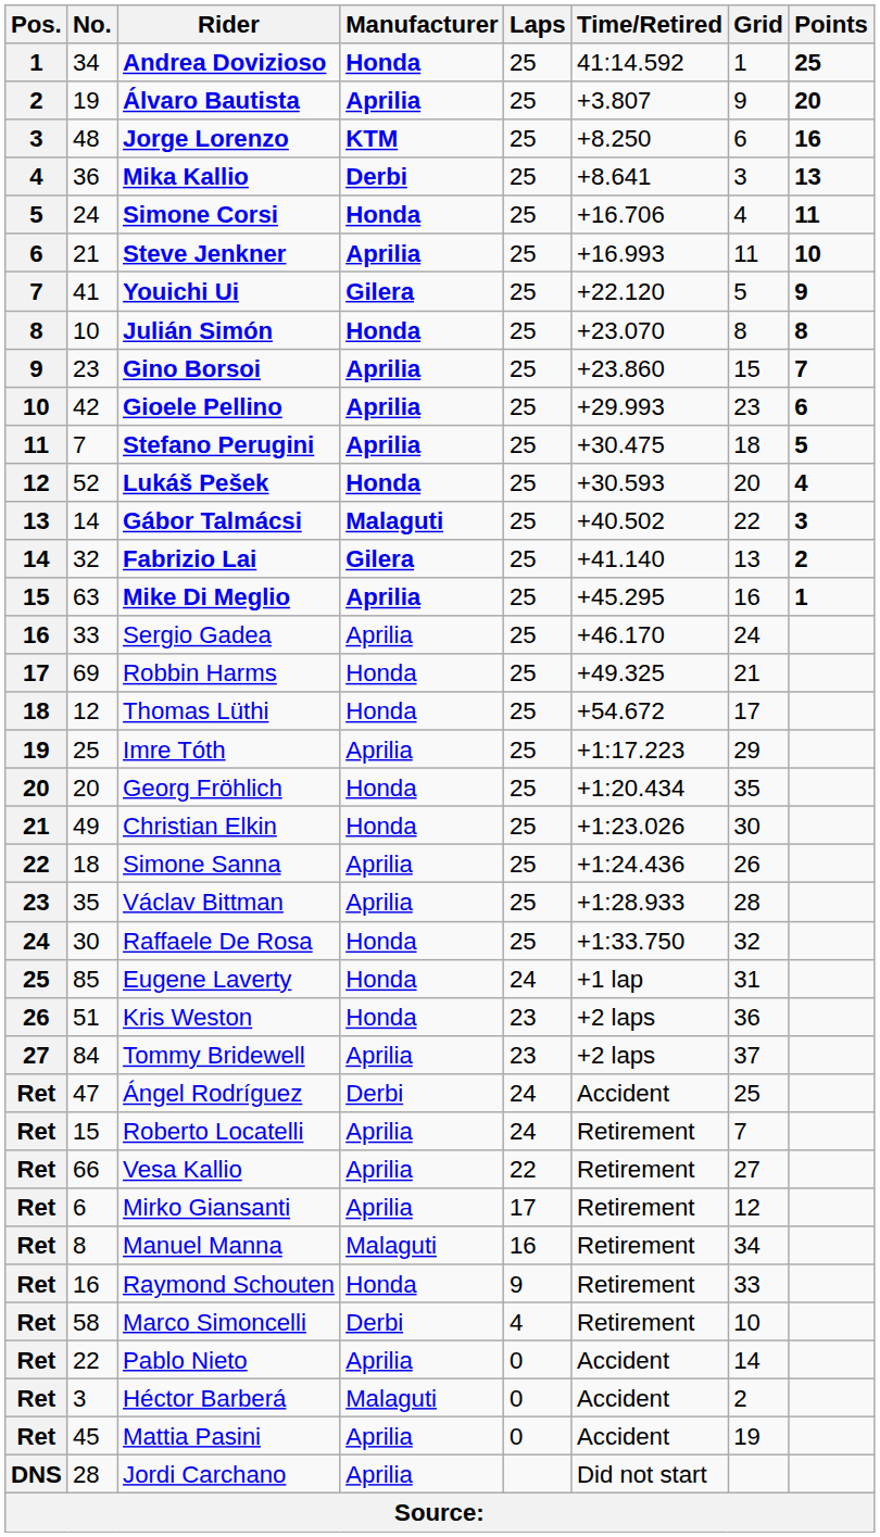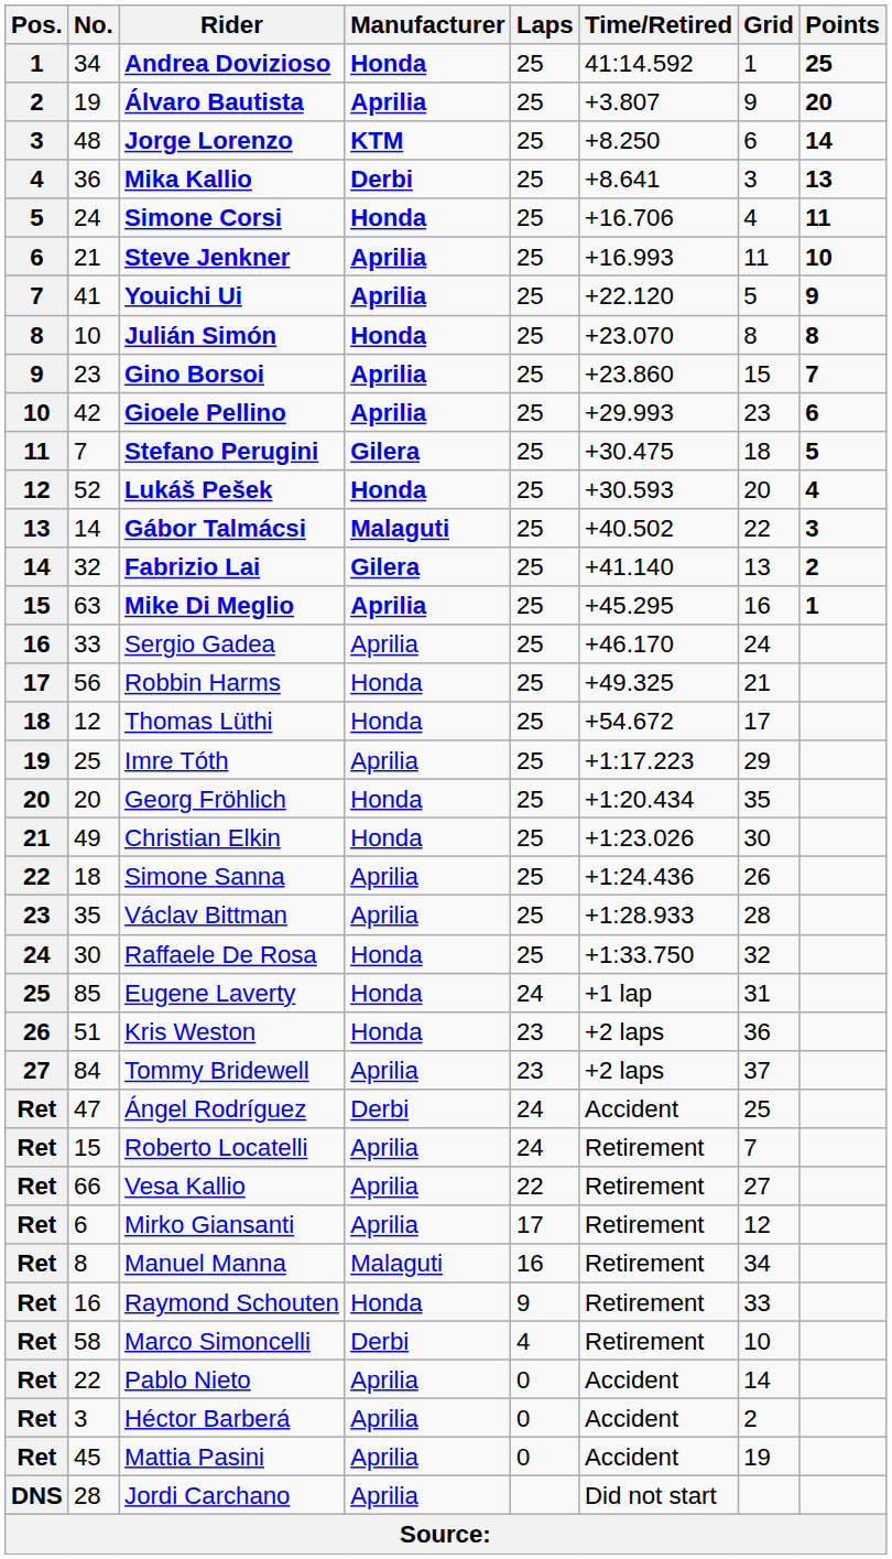 <table class="wikitable" style="font-size: 95%;">
 <tr>
 <th>Pos.</th>
 <th>No.</th>
 <th>Rider</th>
 <th>Manufacturer</th>
 <th>Laps</th>
 <th>Time/Retired</th>
 <th>Grid</th>
 <th>Points</th>
 </tr>
 <tr>
 <th>1</th>
 <td>34</td>
 <td> <strong><a href='#'>Andrea Dovizioso</a></strong></td>
 <td><strong><a href='#'>Honda</a></strong></td>
 <td>25</td>
 <td>41:14.592</td>
 <td>1</td>
 <td><strong>25</strong></td>
 </tr>
 <tr>
 <th>2</th>
 <td>19</td>
 <td> <strong><a href='#'>Álvaro Bautista</a></strong></td>
 <td><strong><a href='#'>Aprilia</a></strong></td>
 <td>25</td>
 <td>+3.807</td>
 <td>9</td>
 <td><strong>20</strong></td>
 </tr>
 <tr>
 <th>3</th>
 <td>48</td>
 <td> <strong><a href='#'>Jorge Lorenzo</a></strong></td>
 <td><strong><a href='#'>KTM</a></strong></td>
 <td>25</td>
 <td>+8.250</td>
 <td>6</td>
-<td><strong>16</strong></td>
+<td><strong>14</strong></td>
 </tr>
 <tr>
 <th>4</th>
 <td>36</td>
 <td> <strong><a href='#'>Mika Kallio</a></strong></td>
 <td><strong><a href='#'>Derbi</a></strong></td>
 <td>25</td>
 <td>+8.641</td>
 <td>3</td>
 <td><strong>13</strong></td>
 </tr>
 <tr>
 <th>5</th>
 <td>24</td>
 <td> <strong><a href='#'>Simone Corsi</a></strong></td>
 <td><strong><a href='#'>Honda</a></strong></td>
 <td>25</td>
 <td>+16.706</td>
 <td>4</td>
 <td><strong>11</strong></td>
 </tr>
 <tr>
 <th>6</th>
 <td>21</td>
 <td> <strong><a href='#'>Steve Jenkner</a></strong></td>
 <td><strong><a href='#'>Aprilia</a></strong></td>
 <td>25</td>
 <td>+16.993</td>
 <td>11</td>
 <td><strong>10</strong></td>
 </tr>
 <tr>
 <th>7</th>
 <td>41</td>
 <td> <strong><a href='#'>Youichi Ui</a></strong></td>
-<td><strong><a href='#'>Gilera</a></strong></td>
+<td><strong><a href='#'>Aprilia</a></strong></td>
 <td>25</td>
 <td>+22.120</td>
 <td>5</td>
 <td><strong>9</strong></td>
 </tr>
 <tr>
 <th>8</th>
 <td>10</td>
 <td> <strong><a href='#'>Julián Simón</a></strong></td>
 <td><strong><a href='#'>Honda</a></strong></td>
 <td>25</td>
 <td>+23.070</td>
 <td>8</td>
 <td><strong>8</strong></td>
 </tr>
 <tr>
 <th>9</th>
 <td>23</td>
 <td> <strong><a href='#'>Gino Borsoi</a></strong></td>
 <td><strong><a href='#'>Aprilia</a></strong></td>
 <td>25</td>
 <td>+23.860</td>
 <td>15</td>
 <td><strong>7</strong></td>
 </tr>
 <tr>
 <th>10</th>
 <td>42</td>
 <td> <strong><a href='#'>Gioele Pellino</a></strong></td>
 <td><strong><a href='#'>Aprilia</a></strong></td>
 <td>25</td>
 <td>+29.993</td>
 <td>23</td>
 <td><strong>6</strong></td>
 </tr>
 <tr>
 <th>11</th>
 <td>7</td>
 <td> <strong><a href='#'>Stefano Perugini</a></strong></td>
-<td><strong><a href='#'>Aprilia</a></strong></td>
+<td><strong><a href='#'>Gilera</a></strong></td>
 <td>25</td>
 <td>+30.475</td>
 <td>18</td>
 <td><strong>5</strong></td>
 </tr>
 <tr>
 <th>12</th>
 <td>52</td>
 <td> <strong><a href='#'>Lukáš Pešek</a></strong></td>
 <td><strong><a href='#'>Honda</a></strong></td>
 <td>25</td>
 <td>+30.593</td>
 <td>20</td>
 <td><strong>4</strong></td>
 </tr>
 <tr>
 <th>13</th>
 <td>14</td>
 <td> <strong><a href='#'>Gábor Talmácsi</a></strong></td>
 <td><strong><a href='#'>Malaguti</a></strong></td>
 <td>25</td>
 <td>+40.502</td>
 <td>22</td>
 <td><strong>3</strong></td>
 </tr>
 <tr>
 <th>14</th>
 <td>32</td>
 <td> <strong><a href='#'>Fabrizio Lai</a></strong></td>
 <td><strong><a href='#'>Gilera</a></strong></td>
 <td>25</td>
 <td>+41.140</td>
 <td>13</td>
 <td><strong>2</strong></td>
 </tr>
 <tr>
 <th>15</th>
 <td>63</td>
 <td> <strong><a href='#'>Mike Di Meglio</a></strong></td>
 <td><strong><a href='#'>Aprilia</a></strong></td>
 <td>25</td>
 <td>+45.295</td>
 <td>16</td>
 <td><strong>1</strong></td>
 </tr>
 <tr>
 <th>16</th>
 <td>33</td>
 <td> <a href='#'>Sergio Gadea</a></td>
 <td><a href='#'>Aprilia</a></td>
 <td>25</td>
 <td>+46.170</td>
 <td>24</td>
 <td></td>
 </tr>
 <tr>
 <th>17</th>
-<td>69</td>
+<td>56</td>
 <td> <a href='#'>Robbin Harms</a></td>
 <td><a href='#'>Honda</a></td>
 <td>25</td>
 <td>+49.325</td>
 <td>21</td>
 <td></td>
 </tr>
 <tr>
 <th>18</th>
 <td>12</td>
 <td> <a href='#'>Thomas Lüthi</a></td>
 <td><a href='#'>Honda</a></td>
 <td>25</td>
 <td>+54.672</td>
 <td>17</td>
 <td></td>
 </tr>
 <tr>
 <th>19</th>
 <td>25</td>
 <td> <a href='#'>Imre Tóth</a></td>
 <td><a href='#'>Aprilia</a></td>
 <td>25</td>
 <td>+1:17.223</td>
 <td>29</td>
 <td></td>
 </tr>
 <tr>
 <th>20</th>
 <td>20</td>
 <td> <a href='#'>Georg Fröhlich</a></td>
 <td><a href='#'>Honda</a></td>
 <td>25</td>
 <td>+1:20.434</td>
 <td>35</td>
 <td></td>
 </tr>
 <tr>
 <th>21</th>
 <td>49</td>
 <td> <a href='#'>Christian Elkin</a></td>
 <td><a href='#'>Honda</a></td>
 <td>25</td>
 <td>+1:23.026</td>
 <td>30</td>
 <td></td>
 </tr>
 <tr>
 <th>22</th>
 <td>18</td>
 <td> <a href='#'>Simone Sanna</a></td>
 <td><a href='#'>Aprilia</a></td>
 <td>25</td>
 <td>+1:24.436</td>
 <td>26</td>
 <td></td>
 </tr>
 <tr>
 <th>23</th>
 <td>35</td>
 <td> <a href='#'>Václav Bittman</a></td>
 <td><a href='#'>Aprilia</a></td>
 <td>25</td>
 <td>+1:28.933</td>
 <td>28</td>
 <td></td>
 </tr>
 <tr>
 <th>24</th>
 <td>30</td>
 <td> <a href='#'>Raffaele De Rosa</a></td>
 <td><a href='#'>Honda</a></td>
 <td>25</td>
 <td>+1:33.750</td>
 <td>32</td>
 <td></td>
 </tr>
 <tr>
 <th>25</th>
 <td>85</td>
 <td> <a href='#'>Eugene Laverty</a></td>
 <td><a href='#'>Honda</a></td>
 <td>24</td>
 <td>+1 lap</td>
 <td>31</td>
 <td></td>
 </tr>
 <tr>
 <th>26</th>
 <td>51</td>
 <td> <a href='#'>Kris Weston</a></td>
 <td><a href='#'>Honda</a></td>
 <td>23</td>
 <td>+2 laps</td>
 <td>36</td>
 <td></td>
 </tr>
 <tr>
 <th>27</th>
 <td>84</td>
 <td> <a href='#'>Tommy Bridewell</a></td>
 <td><a href='#'>Aprilia</a></td>
 <td>23</td>
 <td>+2 laps</td>
 <td>37</td>
 <td></td>
 </tr>
 <tr>
 <th>Ret</th>
 <td>47</td>
 <td> <a href='#'>Ángel Rodríguez</a></td>
 <td><a href='#'>Derbi</a></td>
 <td>24</td>
 <td>Accident</td>
 <td>25</td>
 <td></td>
 </tr>
 <tr>
 <th>Ret</th>
 <td>15</td>
 <td> <a href='#'>Roberto Locatelli</a></td>
 <td><a href='#'>Aprilia</a></td>
 <td>24</td>
 <td>Retirement</td>
 <td>7</td>
 <td></td>
 </tr>
 <tr>
 <th>Ret</th>
 <td>66</td>
 <td> <a href='#'>Vesa Kallio</a></td>
 <td><a href='#'>Aprilia</a></td>
 <td>22</td>
 <td>Retirement</td>
 <td>27</td>
 <td></td>
 </tr>
 <tr>
 <th>Ret</th>
 <td>6</td>
 <td> <a href='#'>Mirko Giansanti</a></td>
 <td><a href='#'>Aprilia</a></td>
 <td>17</td>
 <td>Retirement</td>
 <td>12</td>
 <td></td>
 </tr>
 <tr>
 <th>Ret</th>
 <td>8</td>
 <td> <a href='#'>Manuel Manna</a></td>
 <td><a href='#'>Malaguti</a></td>
 <td>16</td>
 <td>Retirement</td>
 <td>34</td>
 <td></td>
 </tr>
 <tr>
 <th>Ret</th>
 <td>16</td>
 <td> <a href='#'>Raymond Schouten</a></td>
 <td><a href='#'>Honda</a></td>
 <td>9</td>
 <td>Retirement</td>
 <td>33</td>
 <td></td>
 </tr>
 <tr>
 <th>Ret</th>
 <td>58</td>
 <td> <a href='#'>Marco Simoncelli</a></td>
 <td><a href='#'>Derbi</a></td>
 <td>4</td>
 <td>Retirement</td>
 <td>10</td>
 <td></td>
 </tr>
 <tr>
 <th>Ret</th>
 <td>22</td>
 <td> <a href='#'>Pablo Nieto</a></td>
 <td><a href='#'>Aprilia</a></td>
 <td>0</td>
 <td>Accident</td>
 <td>14</td>
 <td></td>
 </tr>
 <tr>
 <th>Ret</th>
 <td>3</td>
 <td> <a href='#'>Héctor Barberá</a></td>
-<td><a href='#'>Malaguti</a></td>
+<td><a href='#'>Aprilia</a></td>
 <td>0</td>
 <td>Accident</td>
 <td>2</td>
 <td></td>
 </tr>
 <tr>
 <th>Ret</th>
 <td>45</td>
 <td> <a href='#'>Mattia Pasini</a></td>
 <td><a href='#'>Aprilia</a></td>
 <td>0</td>
 <td>Accident</td>
 <td>19</td>
 <td></td>
 </tr>
 <tr>
 <th>DNS</th>
 <td>28</td>
 <td> <a href='#'>Jordi Carchano</a></td>
 <td><a href='#'>Aprilia</a></td>
 <td></td>
 <td>Did not start</td>
 <td></td>
 <td></td>
 </tr>
 <tr>
 <th colspan=8>Source:</th>
 </tr>
 </table>
